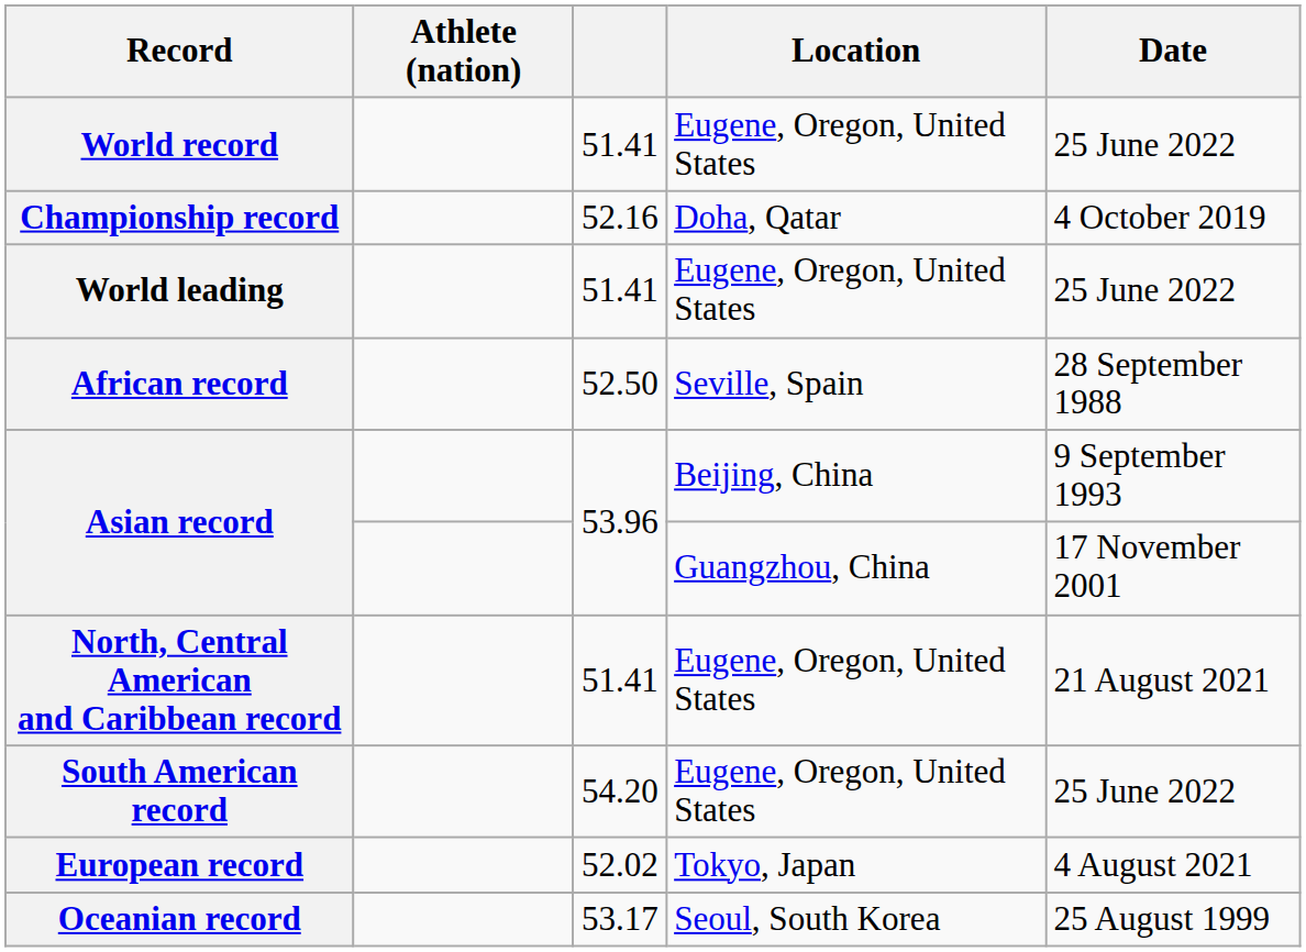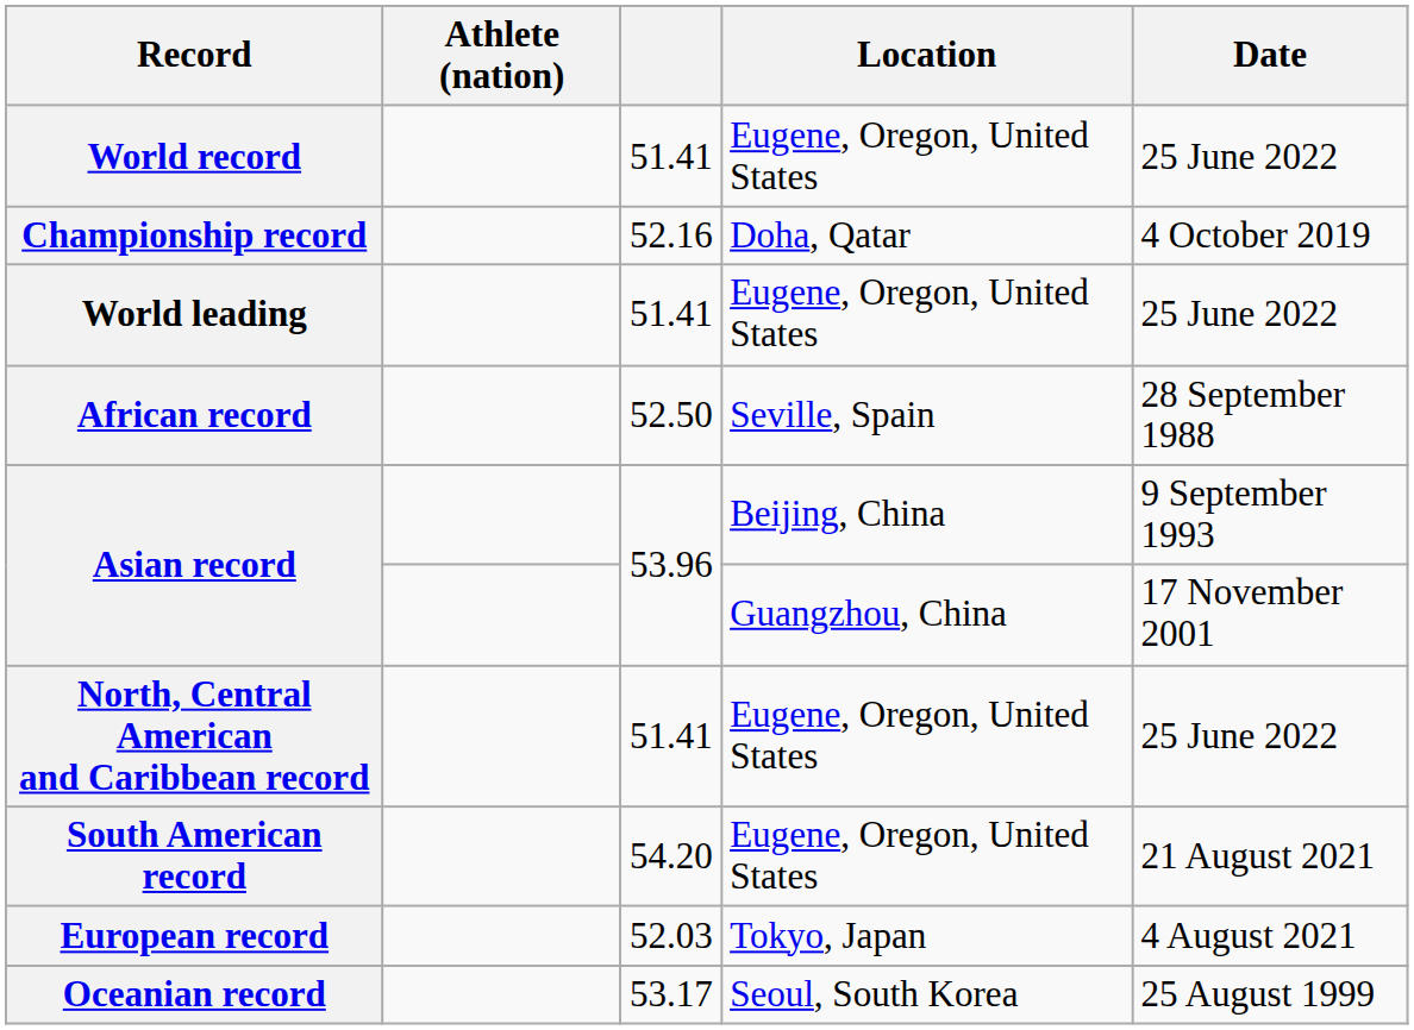 <table class="wikitable">
 <tr>
 <th scope="col">Record</th>
 <th scope="col">Athlete (nation)</th>
 <th scope="col"></th>
 <th scope="col">Location</th>
 <th scope="col">Date</th>
 </tr>
 <tr>
 <th scope="row"><a href='#'>World record</a></th>
 <td></td>
 <td style="text-align:center">51.41</td>
 <td><a href='#'>Eugene</a>, Oregon, United States</td>
 <td>25 June 2022</td>
 </tr>
 <tr>
 <th scope="row"><a href='#'>Championship record</a></th>
 <td></td>
 <td style="text-align:center">52.16</td>
 <td><a href='#'>Doha</a>, Qatar</td>
 <td>4 October 2019</td>
 </tr>
 <tr>
 <th scope="row">World leading</th>
 <td></td>
 <td style="text-align:center">51.41</td>
 <td><a href='#'>Eugene</a>, Oregon, United States</td>
 <td>25 June 2022</td>
 </tr>
 <tr>
 <th scope="row"><a href='#'>African record</a></th>
 <td></td>
 <td style="text-align:center">52.50</td>
 <td><a href='#'>Seville</a>, Spain</td>
 <td>28 September 1988</td>
 </tr>
 <tr>
 <th scope="row" rowspan=2><a href='#'>Asian record</a></th>
 <td></td>
 <td rowspan=2 style="text-align:center">53.96</td>
 <td><a href='#'>Beijing</a>, China</td>
 <td>9 September 1993</td>
 </tr>
 <tr>
 <td></td>
 <td><a href='#'>Guangzhou</a>, China</td>
 <td>17 November 2001</td>
 </tr>
 <tr>
 <th scope="row"><a href='#'>North, Central American<br>and Caribbean record</a></th>
 <td></td>
 <td style="text-align:center">51.41</td>
 <td><a href='#'>Eugene</a>, Oregon, United States</td>
-<td>21 August 2021</td>
+<td>25 June 2022</td>
 </tr>
 <tr>
 <th scope="row"><a href='#'>South American record</a></th>
 <td></td>
 <td style="text-align:center">54.20</td>
 <td><a href='#'>Eugene</a>, Oregon, United States</td>
-<td>25 June 2022</td>
+<td>21 August 2021</td>
 </tr>
 <tr>
 <th scope="row"><a href='#'>European record</a></th>
 <td></td>
-<td style="text-align:center">52.02</td>
+<td style="text-align:center">52.03</td>
 <td><a href='#'>Tokyo</a>, Japan</td>
 <td>4 August 2021</td>
 </tr>
 <tr>
 <th scope="row"><a href='#'>Oceanian record</a></th>
 <td></td>
 <td style="text-align:center">53.17</td>
 <td><a href='#'>Seoul</a>, South Korea</td>
 <td>25 August 1999</td>
 </tr>
 </table>
